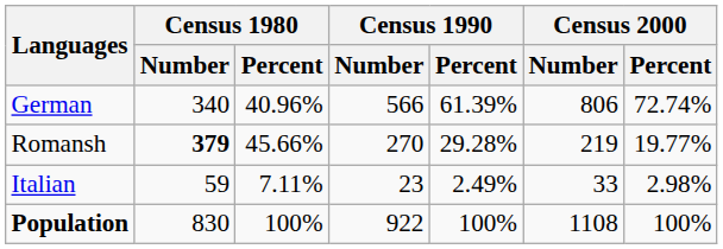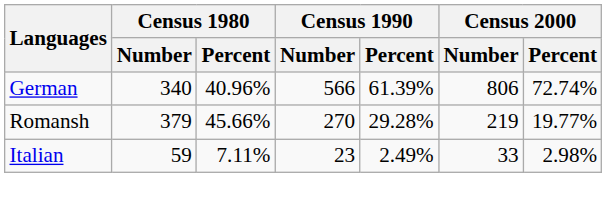 <table class="wikitable">
 <tr ---->
 <th rowspan="2">Languages</th>
 <th colspan="2">Census 1980</th>
 <th colspan="2">Census 1990</th>
 <th colspan="2">Census 2000</th>
 </tr>
 <tr ---->
 <th>Number</th>
 <th>Percent</th>
 <th>Number</th>
 <th>Percent</th>
 <th>Number</th>
 <th>Percent</th>
 </tr>
 <tr ---->
 <td><a href='#'>German</a></td>
 <td align=right>340</td>
 <td align=right>40.96%</td>
 <td align=right>566</td>
 <td align=right>61.39%</td>
 <td align=right>806</td>
 <td align=right>72.74%</td>
 </tr>
 <tr ---->
 <td>Romansh</td>
-<td align=right><strong>379</strong></td>
+<td align=right>379</td>
 <td align=right>45.66%</td>
 <td align=right>270</td>
 <td align=right>29.28%</td>
 <td align=right>219</td>
 <td align=right>19.77%</td>
 </tr>
 <tr ---->
 <td><a href='#'>Italian</a></td>
 <td align=right>59</td>
 <td align=right>7.11%</td>
 <td align=right>23</td>
 <td align=right>2.49%</td>
 <td align=right>33</td>
 <td align=right>2.98%</td>
 </tr>
-<tr ---->
-<td><strong>Population</strong></td>
-<td align=right>830</td>
-<td align=right>100%</td>
-<td align=right>922</td>
-<td align=right>100%</td>
-<td align=right>1108</td>
-<td align=right>100%</td>
-</tr>
 </table>
